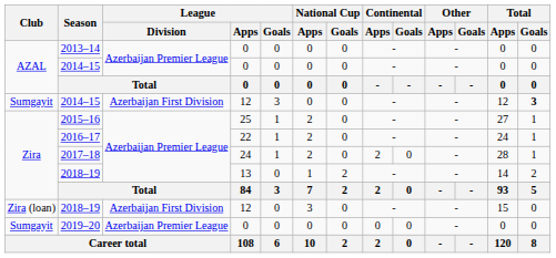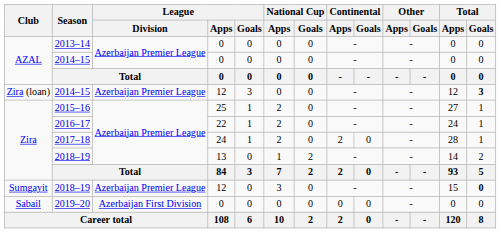 <table class="wikitable" style="text-align: center;">
 <tr>
 <th rowspan="2">Club</th>
 <th rowspan="2">Season</th>
 <th colspan="3">League</th>
 <th colspan="2">National Cup</th>
 <th colspan="2">Continental</th>
 <th colspan="2">Other</th>
 <th colspan="2">Total</th>
 </tr>
 <tr>
 <th>Division</th>
 <th>Apps</th>
 <th>Goals</th>
 <th>Apps</th>
 <th>Goals</th>
 <th>Apps</th>
 <th>Goals</th>
 <th>Apps</th>
 <th>Goals</th>
 <th>Apps</th>
 <th>Goals</th>
 </tr>
 <tr>
 <td rowspan="3" valign="center"><a href='#'>AZAL</a></td>
 <td><a href='#'>2013–14</a></td>
 <td rowspan="2" valign="center"><a href='#'>Azerbaijan Premier League</a></td>
 <td>0</td>
 <td>0</td>
 <td>0</td>
 <td>0</td>
 <td colspan="2">-</td>
 <td colspan="2">-</td>
 <td>0</td>
 <td>0</td>
 </tr>
 <tr>
 <td><a href='#'>2014–15</a></td>
 <td>0</td>
 <td>0</td>
 <td>0</td>
 <td>0</td>
 <td colspan="2">-</td>
 <td colspan="2">-</td>
 <td>0</td>
 <td>0</td>
 </tr>
 <tr>
 <th colspan="2">Total</th>
 <th>0</th>
 <th>0</th>
 <th>0</th>
 <th>0</th>
 <th>-</th>
 <th>-</th>
 <th>-</th>
 <th>-</th>
 <th>0</th>
 <th>0</th>
 </tr>
 <tr>
-<td valign="center"><a href='#'>Sumgayit</a></td>
+<td valign="center"><a href='#'>Zira</a> (loan)</td>
 <td><a href='#'>2014–15</a></td>
-<td><a href='#'>Azerbaijan First Division</a></td>
+<td><a href='#'>Azerbaijan Premier League</a></td>
 <td>12</td>
 <td>3</td>
 <td>0</td>
 <td>0</td>
 <td colspan="2">-</td>
 <td colspan="2">-</td>
 <td>12</td>
 <td><strong>3</strong></td>
 </tr>
 <tr>
 <td rowspan="5" valign="center"><a href='#'>Zira</a></td>
 <td><a href='#'>2015–16</a></td>
 <td rowspan="4" valign="center"><a href='#'>Azerbaijan Premier League</a></td>
 <td>25</td>
 <td>1</td>
 <td>2</td>
 <td>0</td>
 <td colspan="2">-</td>
 <td colspan="2">-</td>
 <td>27</td>
 <td>1</td>
 </tr>
 <tr>
 <td><a href='#'>2016–17</a></td>
 <td>22</td>
 <td>1</td>
 <td>2</td>
 <td>0</td>
 <td colspan="2">-</td>
 <td colspan="2">-</td>
 <td>24</td>
 <td>1</td>
 </tr>
 <tr>
 <td><a href='#'>2017–18</a></td>
 <td>24</td>
 <td>1</td>
 <td>2</td>
 <td>0</td>
 <td>2</td>
 <td>0</td>
 <td colspan="2">-</td>
 <td>28</td>
 <td>1</td>
 </tr>
 <tr>
 <td><a href='#'>2018–19</a></td>
 <td>13</td>
 <td>0</td>
 <td>1</td>
 <td>2</td>
 <td colspan="2">-</td>
 <td colspan="2">-</td>
 <td>14</td>
 <td>2</td>
 </tr>
 <tr>
 <th colspan="2">Total</th>
 <th>84</th>
 <th>3</th>
 <th>7</th>
 <th>2</th>
 <th>2</th>
 <th>0</th>
 <th>-</th>
 <th>-</th>
 <th>93</th>
 <th>5</th>
 </tr>
 <tr>
-<td valign="center"><a href='#'>Zira</a> (loan)</td>
+<td valign="center"><a href='#'>Sumgayit</a></td>
 <td><a href='#'>2018–19</a></td>
-<td><a href='#'>Azerbaijan First Division</a></td>
+<td><a href='#'>Azerbaijan Premier League</a></td>
 <td>12</td>
 <td>0</td>
 <td>3</td>
 <td>0</td>
 <td colspan="2">-</td>
 <td colspan="2">-</td>
 <td>15</td>
-<td>0</td>
+<td><strong>0</strong></td>
 </tr>
 <tr>
-<td valign="center"><a href='#'>Sumgayit</a></td>
+<td valign="center"><a href='#'>Sabail</a></td>
 <td><a href='#'>2019–20</a></td>
-<td><a href='#'>Azerbaijan Premier League</a></td>
+<td><a href='#'>Azerbaijan First Division</a></td>
 <td>0</td>
 <td>0</td>
 <td>0</td>
 <td>0</td>
 <td>0</td>
 <td>0</td>
 <td colspan="2">-</td>
 <td>0</td>
 <td>0</td>
 </tr>
 <tr>
 <th colspan="3">Career total</th>
 <th>108</th>
 <th>6</th>
 <th>10</th>
 <th>2</th>
 <th>2</th>
 <th>0</th>
 <th>-</th>
 <th>-</th>
 <th>120</th>
 <th>8</th>
 </tr>
 </table>
